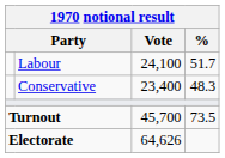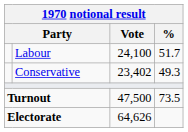 <table class="wikitable">
 <tr>
 <th colspan="4"><a href='#'>1970</a> <a href='#'>notional result</a></th>
 </tr>
 <tr>
 <th bgcolor="#DDDDFF" width="130px" colspan="2">Party</th>
 <th bgcolor="#DDDDFF" width="50px">Vote</th>
 <th bgcolor="#DDDDFF" width="30px">%</th>
 </tr>
 <tr>
 <td></td>
 <td><a href='#'>Labour</a></td>
 <td align=right>24,100</td>
 <td align=right>51.7</td>
 </tr>
 <tr>
 <td></td>
 <td><a href='#'>Conservative</a></td>
-<td align=right>23,400</td>
-<td align=right>48.3</td>
+<td align=right>23,402</td>
+<td align=right>49.3</td>
 </tr>
 <tr>
 <td colspan="4" bgcolor="#EAECF0"></td>
 </tr>
 <tr>
 <td colspan="2"><strong>Turnout</strong></td>
-<td align=right>45,700</td>
+<td align=right>47,500</td>
 <td align=right>73.5</td>
 </tr>
 <tr>
 <td colspan="2"><strong>Electorate</strong></td>
 <td align=right>64,626</td>
 </tr>
 </table>
